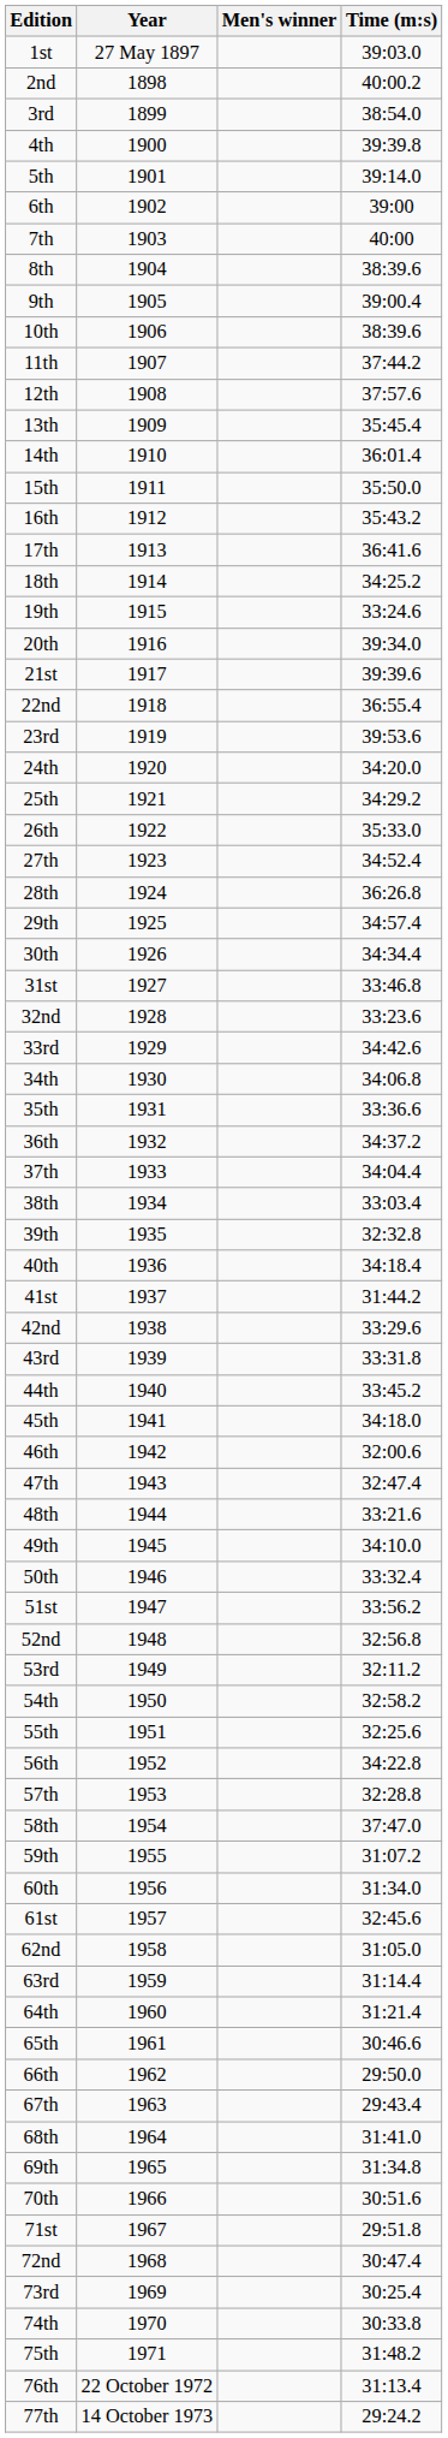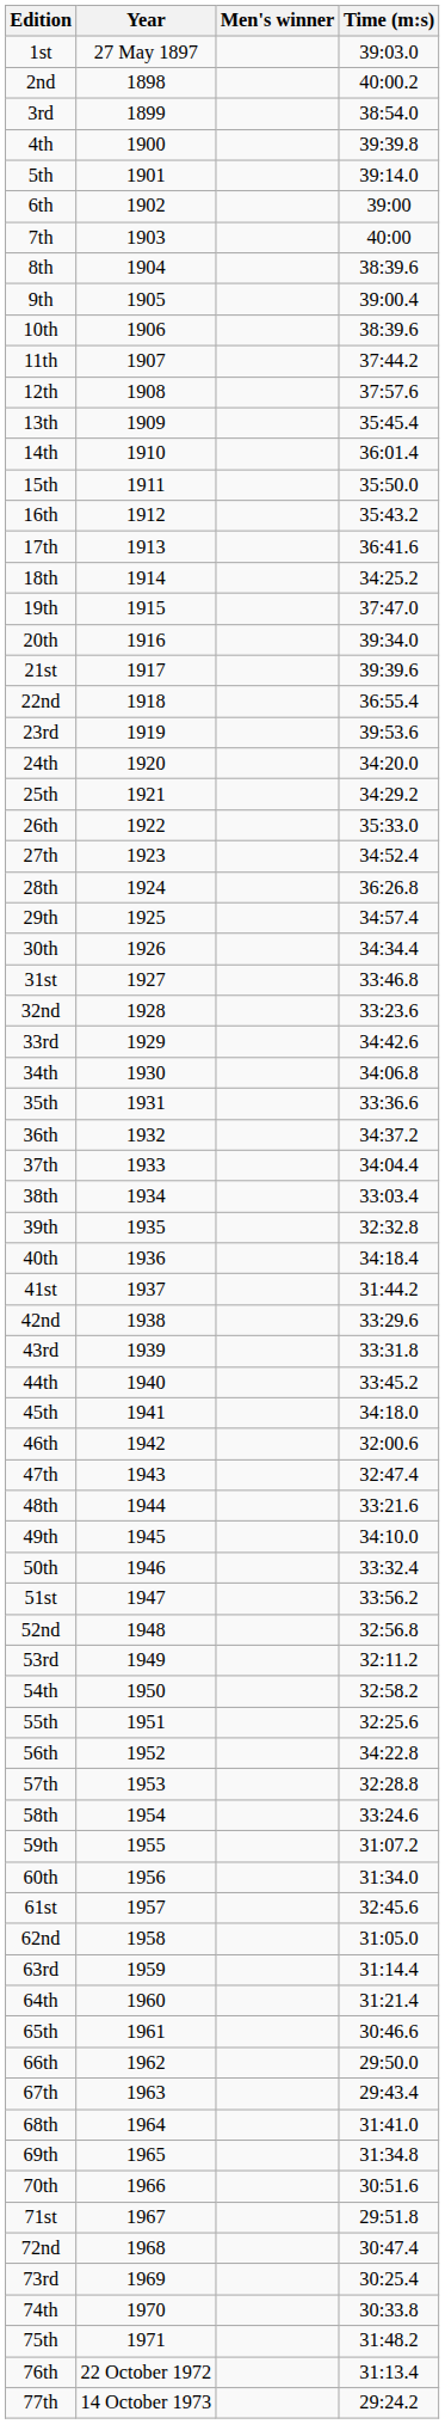 <table class="wikitable sortable" style="text-align:center">
 <tr>
 <th class=unsortable>Edition</th>
 <th>Year</th>
 <th class=unsortable>Men's winner</th>
 <th>Time (m:s)</th>
 </tr>
 <tr>
 <td>1st</td>
 <td>27 May 1897</td>
 <td align=left></td>
 <td>39:03.0</td>
 </tr>
 <tr>
 <td>2nd</td>
 <td>1898</td>
 <td align=left></td>
 <td>40:00.2</td>
 </tr>
 <tr>
 <td>3rd</td>
 <td>1899</td>
 <td align=left></td>
 <td>38:54.0</td>
 </tr>
 <tr>
 <td>4th</td>
 <td>1900</td>
 <td align=left></td>
 <td>39:39.8</td>
 </tr>
 <tr>
 <td>5th</td>
 <td>1901</td>
 <td align=left></td>
 <td>39:14.0</td>
 </tr>
 <tr>
 <td>6th</td>
 <td>1902</td>
 <td align=left></td>
 <td>39:00</td>
 </tr>
 <tr>
 <td>7th</td>
 <td>1903</td>
 <td align=left></td>
 <td>40:00</td>
 </tr>
 <tr>
 <td>8th</td>
 <td>1904</td>
 <td align=left></td>
 <td>38:39.6</td>
 </tr>
 <tr>
 <td>9th</td>
 <td>1905</td>
 <td align=left></td>
 <td>39:00.4</td>
 </tr>
 <tr>
 <td>10th</td>
 <td>1906</td>
 <td align=left></td>
 <td>38:39.6</td>
 </tr>
 <tr>
 <td>11th</td>
 <td>1907</td>
 <td align=left></td>
 <td>37:44.2</td>
 </tr>
 <tr>
 <td>12th</td>
 <td>1908</td>
 <td align=left></td>
 <td>37:57.6</td>
 </tr>
 <tr>
 <td>13th</td>
 <td>1909</td>
 <td align=left></td>
 <td>35:45.4</td>
 </tr>
 <tr>
 <td>14th</td>
 <td>1910</td>
 <td align=left></td>
 <td>36:01.4</td>
 </tr>
 <tr>
 <td>15th</td>
 <td>1911</td>
 <td align=left></td>
 <td>35:50.0</td>
 </tr>
 <tr>
 <td>16th</td>
 <td>1912</td>
 <td align=left></td>
 <td>35:43.2</td>
 </tr>
 <tr>
 <td>17th</td>
 <td>1913</td>
 <td align=left></td>
 <td>36:41.6</td>
 </tr>
 <tr>
 <td>18th</td>
 <td>1914</td>
 <td align=left></td>
 <td>34:25.2</td>
 </tr>
 <tr>
 <td>19th</td>
 <td>1915</td>
 <td align=left></td>
-<td>33:24.6</td>
+<td>37:47.0</td>
 </tr>
 <tr>
 <td>20th</td>
 <td>1916</td>
 <td align=left></td>
 <td>39:34.0</td>
 </tr>
 <tr>
 <td>21st</td>
 <td>1917</td>
 <td align=left></td>
 <td>39:39.6</td>
 </tr>
 <tr>
 <td>22nd</td>
 <td>1918</td>
 <td align=left></td>
 <td>36:55.4</td>
 </tr>
 <tr>
 <td>23rd</td>
 <td>1919</td>
 <td align=left></td>
 <td>39:53.6</td>
 </tr>
 <tr>
 <td>24th</td>
 <td>1920</td>
 <td align=left></td>
 <td>34:20.0</td>
 </tr>
 <tr>
 <td>25th</td>
 <td>1921</td>
 <td align=left></td>
 <td>34:29.2</td>
 </tr>
 <tr>
 <td>26th</td>
 <td>1922</td>
 <td align=left></td>
 <td>35:33.0</td>
 </tr>
 <tr>
 <td>27th</td>
 <td>1923</td>
 <td align=left></td>
 <td>34:52.4</td>
 </tr>
 <tr>
 <td>28th</td>
 <td>1924</td>
 <td align=left></td>
 <td>36:26.8</td>
 </tr>
 <tr>
 <td>29th</td>
 <td>1925</td>
 <td align=left></td>
 <td>34:57.4</td>
 </tr>
 <tr>
 <td>30th</td>
 <td>1926</td>
 <td align=left></td>
 <td>34:34.4</td>
 </tr>
 <tr>
 <td>31st</td>
 <td>1927</td>
 <td align=left></td>
 <td>33:46.8</td>
 </tr>
 <tr>
 <td>32nd</td>
 <td>1928</td>
 <td align=left></td>
 <td>33:23.6</td>
 </tr>
 <tr>
 <td>33rd</td>
 <td>1929</td>
 <td align=left></td>
 <td>34:42.6</td>
 </tr>
 <tr>
 <td>34th</td>
 <td>1930</td>
 <td align=left></td>
 <td>34:06.8</td>
 </tr>
 <tr>
 <td>35th</td>
 <td>1931</td>
 <td align=left></td>
 <td>33:36.6</td>
 </tr>
 <tr>
 <td>36th</td>
 <td>1932</td>
 <td align=left></td>
 <td>34:37.2</td>
 </tr>
 <tr>
 <td>37th</td>
 <td>1933</td>
 <td align=left></td>
 <td>34:04.4</td>
 </tr>
 <tr>
 <td>38th</td>
 <td>1934</td>
 <td align=left></td>
 <td>33:03.4</td>
 </tr>
 <tr>
 <td>39th</td>
 <td>1935</td>
 <td align=left></td>
 <td>32:32.8</td>
 </tr>
 <tr>
 <td>40th</td>
 <td>1936</td>
 <td align=left></td>
 <td>34:18.4</td>
 </tr>
 <tr>
 <td>41st</td>
 <td>1937</td>
 <td align=left></td>
 <td>31:44.2</td>
 </tr>
 <tr>
 <td>42nd</td>
 <td>1938</td>
 <td align=left></td>
 <td>33:29.6</td>
 </tr>
 <tr>
 <td>43rd</td>
 <td>1939</td>
 <td align=left></td>
 <td>33:31.8</td>
 </tr>
 <tr>
 <td>44th</td>
 <td>1940</td>
 <td align=left></td>
 <td>33:45.2</td>
 </tr>
 <tr>
 <td>45th</td>
 <td>1941</td>
 <td align=left></td>
 <td>34:18.0</td>
 </tr>
 <tr>
 <td>46th</td>
 <td>1942</td>
 <td align=left></td>
 <td>32:00.6</td>
 </tr>
 <tr>
 <td>47th</td>
 <td>1943</td>
 <td align=left></td>
 <td>32:47.4</td>
 </tr>
 <tr>
 <td>48th</td>
 <td>1944</td>
 <td align=left></td>
 <td>33:21.6</td>
 </tr>
 <tr>
 <td>49th</td>
 <td>1945</td>
 <td align=left></td>
 <td>34:10.0</td>
 </tr>
 <tr>
 <td>50th</td>
 <td>1946</td>
 <td align=left></td>
 <td>33:32.4</td>
 </tr>
 <tr>
 <td>51st</td>
 <td>1947</td>
 <td align=left></td>
 <td>33:56.2</td>
 </tr>
 <tr>
 <td>52nd</td>
 <td>1948</td>
 <td align=left></td>
 <td>32:56.8</td>
 </tr>
 <tr>
 <td>53rd</td>
 <td>1949</td>
 <td align=left></td>
 <td>32:11.2</td>
 </tr>
 <tr>
 <td>54th</td>
 <td>1950</td>
 <td align=left></td>
 <td>32:58.2</td>
 </tr>
 <tr>
 <td>55th</td>
 <td>1951</td>
 <td align=left></td>
 <td>32:25.6</td>
 </tr>
 <tr>
 <td>56th</td>
 <td>1952</td>
 <td align=left></td>
 <td>34:22.8</td>
 </tr>
 <tr>
 <td>57th</td>
 <td>1953</td>
 <td align=left></td>
 <td>32:28.8</td>
 </tr>
 <tr>
 <td>58th</td>
 <td>1954</td>
 <td align=left></td>
-<td>37:47.0</td>
+<td>33:24.6</td>
 </tr>
 <tr>
 <td>59th</td>
 <td>1955</td>
 <td align=left></td>
 <td>31:07.2</td>
 </tr>
 <tr>
 <td>60th</td>
 <td>1956</td>
 <td align=left></td>
 <td>31:34.0</td>
 </tr>
 <tr>
 <td>61st</td>
 <td>1957</td>
 <td align=left></td>
 <td>32:45.6</td>
 </tr>
 <tr>
 <td>62nd</td>
 <td>1958</td>
 <td align=left></td>
 <td>31:05.0</td>
 </tr>
 <tr>
 <td>63rd</td>
 <td>1959</td>
 <td align=left></td>
 <td>31:14.4</td>
 </tr>
 <tr>
 <td>64th</td>
 <td>1960</td>
 <td align=left></td>
 <td>31:21.4</td>
 </tr>
 <tr>
 <td>65th</td>
 <td>1961</td>
 <td align=left></td>
 <td>30:46.6</td>
 </tr>
 <tr>
 <td>66th</td>
 <td>1962</td>
 <td align=left></td>
 <td>29:50.0</td>
 </tr>
 <tr>
 <td>67th</td>
 <td>1963</td>
 <td align=left></td>
 <td>29:43.4</td>
 </tr>
 <tr>
 <td>68th</td>
 <td>1964</td>
 <td align=left></td>
 <td>31:41.0</td>
 </tr>
 <tr>
 <td>69th</td>
 <td>1965</td>
 <td align=left></td>
 <td>31:34.8</td>
 </tr>
 <tr>
 <td>70th</td>
 <td>1966</td>
 <td align=left></td>
 <td>30:51.6</td>
 </tr>
 <tr>
 <td>71st</td>
 <td>1967</td>
 <td align=left></td>
 <td>29:51.8</td>
 </tr>
 <tr>
 <td>72nd</td>
 <td>1968</td>
 <td align=left></td>
 <td>30:47.4</td>
 </tr>
 <tr>
 <td>73rd</td>
 <td>1969</td>
 <td align=left></td>
 <td>30:25.4</td>
 </tr>
 <tr>
 <td>74th</td>
 <td>1970</td>
 <td align=left></td>
 <td>30:33.8</td>
 </tr>
 <tr>
 <td>75th</td>
 <td>1971</td>
 <td align=left></td>
 <td>31:48.2</td>
 </tr>
 <tr>
 <td>76th</td>
 <td>22 October 1972</td>
 <td align=left></td>
 <td>31:13.4</td>
 </tr>
 <tr>
 <td>77th</td>
 <td>14 October 1973</td>
 <td align=left></td>
 <td>29:24.2</td>
 </tr>
 </table>
